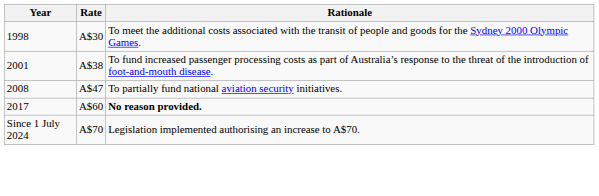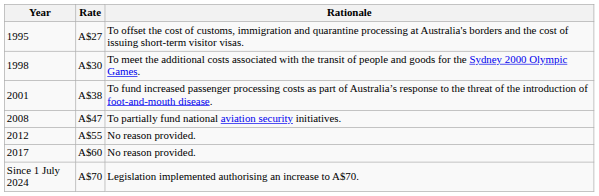 <table class="wikitable">
 <tr>
 <th>Year</th>
 <th>Rate</th>
 <th>Rationale</th>
+</tr>
+<tr>
+<td>1995</td>
+<td>A$27</td>
+<td>To offset the cost of customs, immigration and quarantine processing at Australia's borders and the cost of issuing short-term visitor visas.</td>
 </tr>
 <tr>
 <td>1998</td>
 <td>A$30</td>
 <td>To meet the additional costs associated with the transit of people and goods for the <a href='#'>Sydney 2000 Olympic Games</a>.</td>
 </tr>
 <tr>
 <td>2001</td>
 <td>A$38</td>
 <td>To fund increased passenger processing costs as part of Australia’s response to the threat of the introduction of <a href='#'>foot-and-mouth disease</a>.</td>
 </tr>
 <tr>
 <td>2008</td>
 <td>A$47</td>
 <td>To partially fund national <a href='#'>aviation security</a> initiatives.</td>
 </tr>
 <tr>
+<td>2012</td>
+<td>A$55</td>
+<td>No reason provided.</td>
+</tr>
+<tr>
 <td>2017</td>
 <td>A$60</td>
-<td><strong>No reason provided.</strong></td>
+<td>No reason provided.</td>
 </tr>
 <tr>
 <td>Since 1 July 2024</td>
 <td>A$70</td>
 <td>Legislation implemented authorising an increase to A$70.</td>
 </tr>
 </table>
